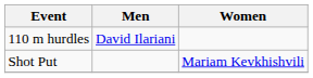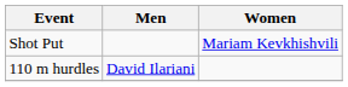 <table class=wikitable style="font-size:100%">
 <tr>
 <th>Event</th>
 <th>Men</th>
 <th>Women</th>
 </tr>
 <tr>
+<td>Shot Put</td>
+<td></td>
+<td><a href='#'>Mariam Kevkhishvili</a></td>
+</tr>
+<tr>
 <td>110 m hurdles</td>
 <td><a href='#'>David Ilariani</a></td>
 <td></td>
 </tr>
 <tr>
-<td>Shot Put</td>
-<td></td>
-<td><a href='#'>Mariam Kevkhishvili</a></td>
-</tr>
-<tr>
 </tr>
 </table>
